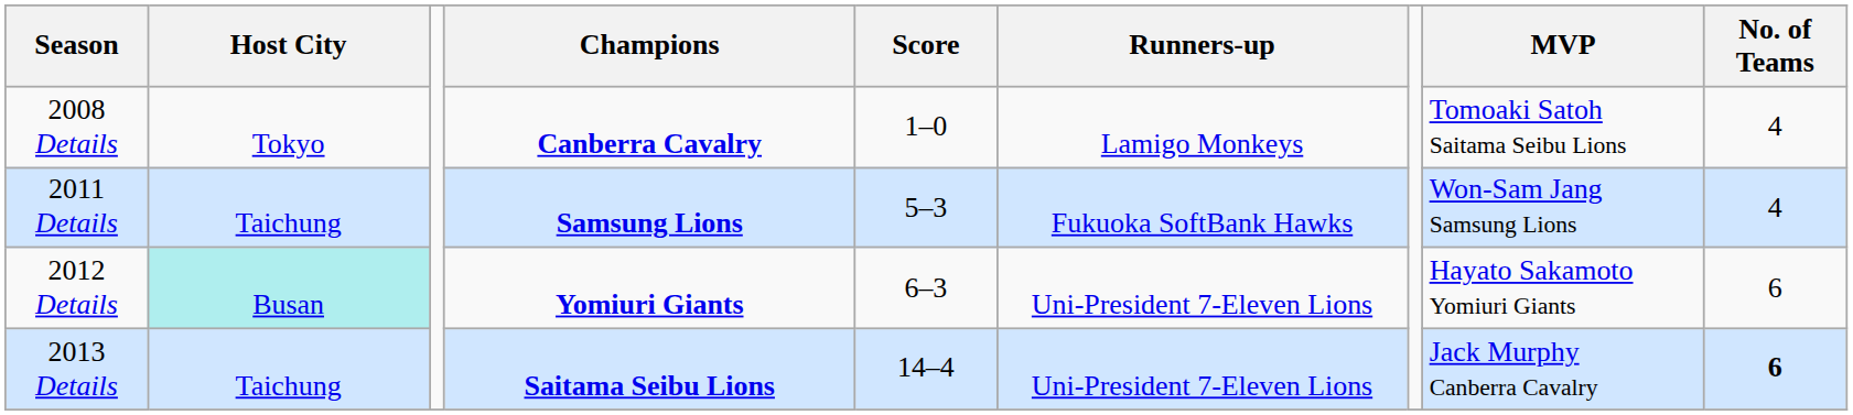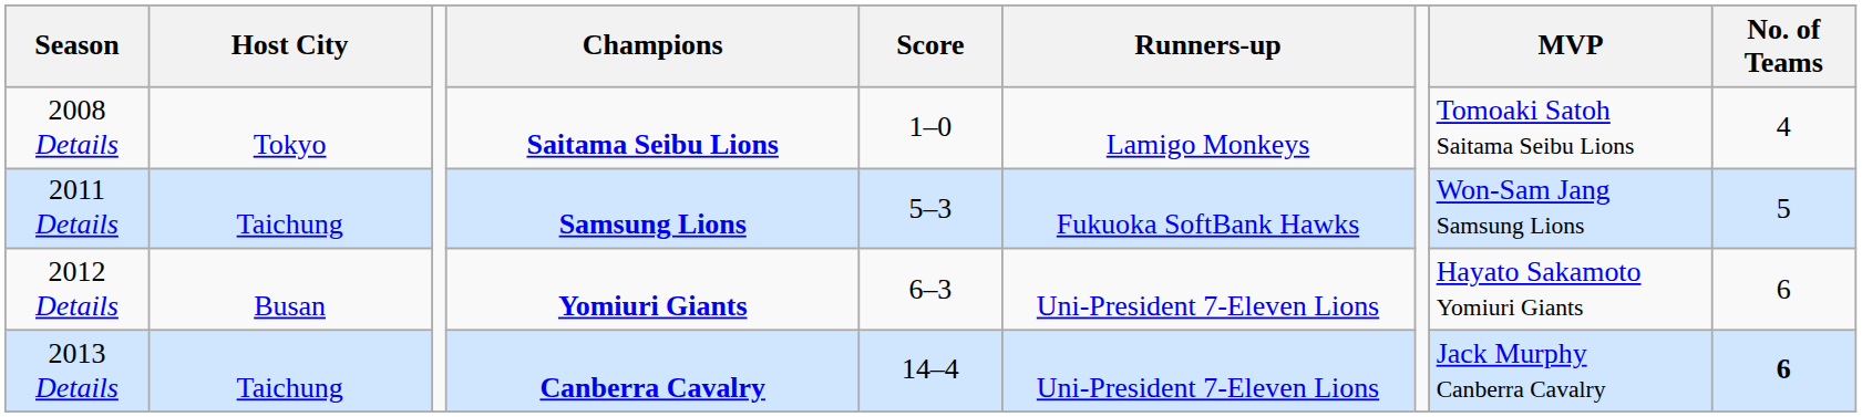 <table class="wikitable" style="font-size:90%; text-align:center;">
 <tr>
 <th scope="col" width=65>Season</th>
 <th scope="col" width=135>Host City</th>
 <td width=1 rowspan=10></td>
 <th scope="col" width=200>Champions</th>
 <th scope="col" width=65>Score</th>
 <th scope="col" width=200>Runners-up</th>
 <td width=1 rowspan=10></td>
 <th scope="col" width=135>MVP</th>
 <th scope="col" width=65>No. of Teams</th>
 </tr>
 <tr>
 <td>2008<br><em><a href='#'>Details</a></em></td>
 <td><br><a href='#'>Tokyo</a></td>
-<td><br><strong><a href='#'>Canberra Cavalry</a></strong></td>
+<td><br><strong><a href='#'>Saitama Seibu Lions</a></strong></td>
 <td>1–0</td>
 <td><br><a href='#'>Lamigo Monkeys</a></td>
 <td style="text-align:left"> <a href='#'>Tomoaki Satoh</a><br><small>Saitama Seibu Lions</small></td>
 <td>4</td>
 </tr>
 <tr bgcolor=#D0E6FF>
 <td>2011<br><em><a href='#'>Details</a></em></td>
 <td><br><a href='#'>Taichung</a></td>
 <td><br><strong><a href='#'>Samsung Lions</a></strong></td>
 <td>5–3</td>
 <td><br><a href='#'>Fukuoka SoftBank Hawks</a></td>
 <td style="text-align:left"> <a href='#'>Won-Sam Jang</a><br><small>Samsung Lions</small></td>
-<td>4</td>
+<td>5</td>
 </tr>
 <tr>
 <td>2012<br><em><a href='#'>Details</a></em></td>
-<td style="background: paleturquoise;"><br><a href='#'>Busan</a></td>
+<td><br><a href='#'>Busan</a></td>
 <td><br><strong><a href='#'>Yomiuri Giants</a></strong></td>
 <td>6–3</td>
 <td><br><a href='#'>Uni-President 7-Eleven Lions</a></td>
 <td style="text-align:left"> <a href='#'>Hayato Sakamoto</a><br><small>Yomiuri Giants</small></td>
 <td>6</td>
 </tr>
 <tr bgcolor=#D0E6FF>
 <td>2013<br><em><a href='#'>Details</a></em></td>
 <td><br><a href='#'>Taichung</a></td>
-<td><br><strong><a href='#'>Saitama Seibu Lions</a></strong></td>
+<td><br><strong><a href='#'>Canberra Cavalry</a></strong></td>
 <td>14–4</td>
 <td><br><a href='#'>Uni-President 7-Eleven Lions</a></td>
 <td style="text-align:left"> <a href='#'>Jack Murphy</a><br><small>Canberra Cavalry</small></td>
 <td><strong>6</strong></td>
 </tr>
 </table>
